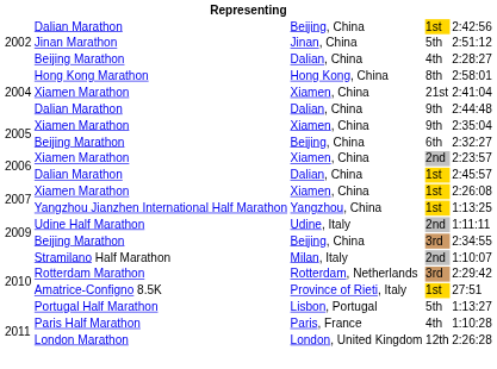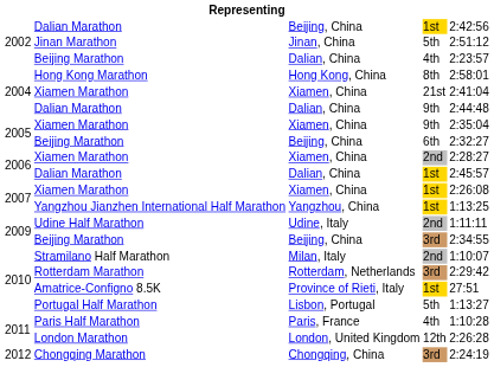 <table>
 <tr>
 <th colspan="5">Representing </th>
 </tr>
 <tr>
 <td rowspan=3>2002</td>
 <td><a href='#'>Dalian Marathon</a></td>
 <td><a href='#'>Beijing</a>, China</td>
 <td bgcolor="gold">1st</td>
 <td>2:42:56</td>
 </tr>
 <tr>
 <td><a href='#'>Jinan Marathon</a></td>
 <td><a href='#'>Jinan</a>, China</td>
 <td>5th</td>
 <td>2:51:12</td>
 </tr>
 <tr>
 <td><a href='#'>Beijing Marathon</a></td>
 <td><a href='#'>Dalian</a>, China</td>
 <td>4th</td>
-<td>2:28:27</td>
+<td>2:23:57</td>
 </tr>
 <tr>
 <td rowspan=3>2004</td>
 <td><a href='#'>Hong Kong Marathon</a></td>
 <td><a href='#'>Hong Kong</a>, China</td>
 <td>8th</td>
 <td>2:58:01</td>
 </tr>
 <tr>
 <td><a href='#'>Xiamen Marathon</a></td>
 <td><a href='#'>Xiamen</a>, China</td>
 <td>21st</td>
 <td>2:41:04</td>
 </tr>
 <tr>
 <td><a href='#'>Dalian Marathon</a></td>
 <td><a href='#'>Dalian</a>, China</td>
 <td>9th</td>
 <td>2:44:48</td>
 </tr>
 <tr>
 <td rowspan=2>2005</td>
 <td><a href='#'>Xiamen Marathon</a></td>
 <td><a href='#'>Xiamen</a>, China</td>
 <td>9th</td>
 <td>2:35:04</td>
 </tr>
 <tr>
 <td><a href='#'>Beijing Marathon</a></td>
 <td><a href='#'>Beijing</a>, China</td>
 <td>6th</td>
 <td>2:32:27</td>
 </tr>
 <tr>
 <td rowspan=2>2006</td>
 <td><a href='#'>Xiamen Marathon</a></td>
 <td><a href='#'>Xiamen</a>, China</td>
 <td bgcolor="silver">2nd</td>
-<td>2:23:57</td>
+<td>2:28:27</td>
 </tr>
 <tr>
 <td><a href='#'>Dalian Marathon</a></td>
 <td><a href='#'>Dalian</a>, China</td>
 <td bgcolor=gold>1st</td>
 <td>2:45:57</td>
 </tr>
 <tr>
 <td rowspan=2>2007</td>
 <td><a href='#'>Xiamen Marathon</a></td>
 <td><a href='#'>Xiamen</a>, China</td>
 <td bgcolor="gold">1st</td>
 <td>2:26:08</td>
 </tr>
 <tr>
 <td><a href='#'>Yangzhou Jianzhen International Half Marathon</a></td>
 <td><a href='#'>Yangzhou</a>, China</td>
 <td bgcolor=gold>1st</td>
 <td>1:13:25</td>
 </tr>
 <tr>
 <td rowspan=2>2009</td>
 <td><a href='#'>Udine Half Marathon</a></td>
 <td><a href='#'>Udine</a>, Italy</td>
 <td bgcolor="silver">2nd</td>
 <td>1:11:11</td>
 </tr>
 <tr>
 <td><a href='#'>Beijing Marathon</a></td>
 <td><a href='#'>Beijing</a>, China</td>
 <td bgcolor=cc9966>3rd</td>
 <td>2:34:55</td>
 </tr>
 <tr>
 <td rowspan=4>2010</td>
 <td><a href='#'>Stramilano</a> Half Marathon</td>
 <td><a href='#'>Milan</a>, Italy</td>
 <td bgcolor=silver>2nd</td>
 <td>1:10:07</td>
 </tr>
 <tr>
 <td><a href='#'>Rotterdam Marathon</a></td>
 <td><a href='#'>Rotterdam</a>, Netherlands</td>
 <td bgcolor="cc9966">3rd</td>
 <td>2:29:42</td>
 </tr>
 <tr>
 <td><a href='#'>Amatrice-Configno</a> 8.5K</td>
 <td><a href='#'>Province of Rieti</a>, Italy</td>
 <td bgcolor=gold>1st</td>
 <td>27:51</td>
 </tr>
 <tr>
 <td><a href='#'>Portugal Half Marathon</a></td>
 <td><a href='#'>Lisbon</a>, Portugal</td>
 <td>5th</td>
 <td>1:13:27</td>
 </tr>
 <tr>
 <td rowspan=2>2011</td>
 <td><a href='#'>Paris Half Marathon</a></td>
 <td><a href='#'>Paris</a>, France</td>
 <td>4th</td>
 <td>1:10:28</td>
 </tr>
 <tr>
 <td><a href='#'>London Marathon</a></td>
 <td><a href='#'>London</a>, United Kingdom</td>
 <td>12th</td>
 <td>2:26:28</td>
 </tr>
+<tr>
+<td>2012</td>
+<td><a href='#'>Chongqing Marathon</a></td>
+<td><a href='#'>Chongqing</a>, China</td>
+<td bgcolor=cc9966>3rd</td>
+<td>2:24:19</td>
+</tr>
 </table>
